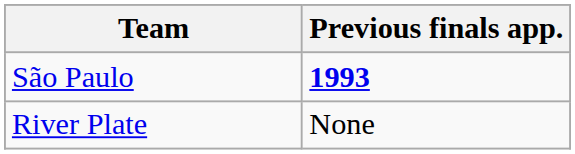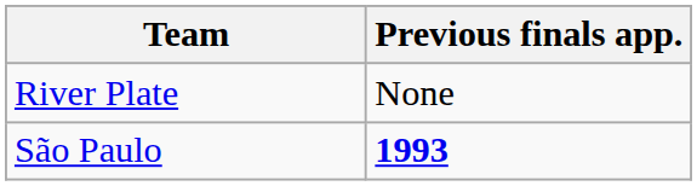 <table class="wikitable">
 <tr>
 <th width=150px>Team</th>
 <th>Previous finals app.</th>
 </tr>
 <tr>
+<td> <a href='#'>River Plate</a></td>
+<td>None</td>
+</tr>
+<tr>
 <td> <a href='#'>São Paulo</a></td>
 <td><strong><a href='#'>1993</a></strong></td>
 </tr>
-<tr>
-<td> <a href='#'>River Plate</a></td>
-<td>None</td>
-</tr>
 </table>
